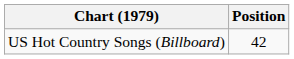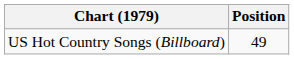 <table class="wikitable">
 <tr>
 <th>Chart (1979)</th>
 <th>Position</th>
 </tr>
 <tr>
 <td>US Hot Country Songs (<em>Billboard</em>)</td>
-<td align="center">42</td>
+<td align="center">49</td>
 </tr>
 </table>
